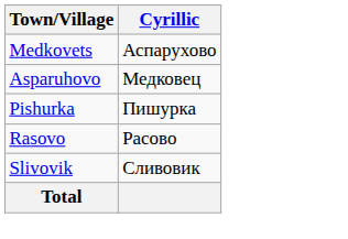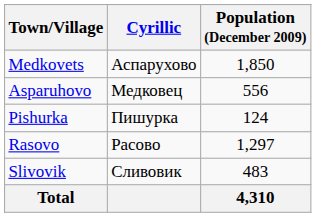 <table class="wikitable sortable">
 <tr>
 <th>Town/Village</th>
 <th><a href='#'>Cyrillic</a></th>
+<th>Population<br><small>(December 2009)</small></th>
 </tr>
 <tr>
 <td><a href='#'>Medkovets</a></td>
 <td>Аспарухово</td>
+<td align="center">1,850</td>
 </tr>
 <tr>
 <td><a href='#'>Asparuhovo</a></td>
 <td>Медковец</td>
+<td align="center">556</td>
 </tr>
 <tr>
 <td><a href='#'>Pishurka</a></td>
 <td>Пишурка</td>
+<td align="center">124</td>
 </tr>
 <tr>
 <td><a href='#'>Rasovo</a></td>
 <td>Расово</td>
+<td align="center">1,297</td>
 </tr>
 <tr>
 <td><a href='#'>Slivovik</a></td>
 <td>Сливовик</td>
+<td align="center">483</td>
 </tr>
 <tr>
 <th>Total</th>
 <th></th>
+<th align="center">4,310</th>
 </tr>
 </table>
